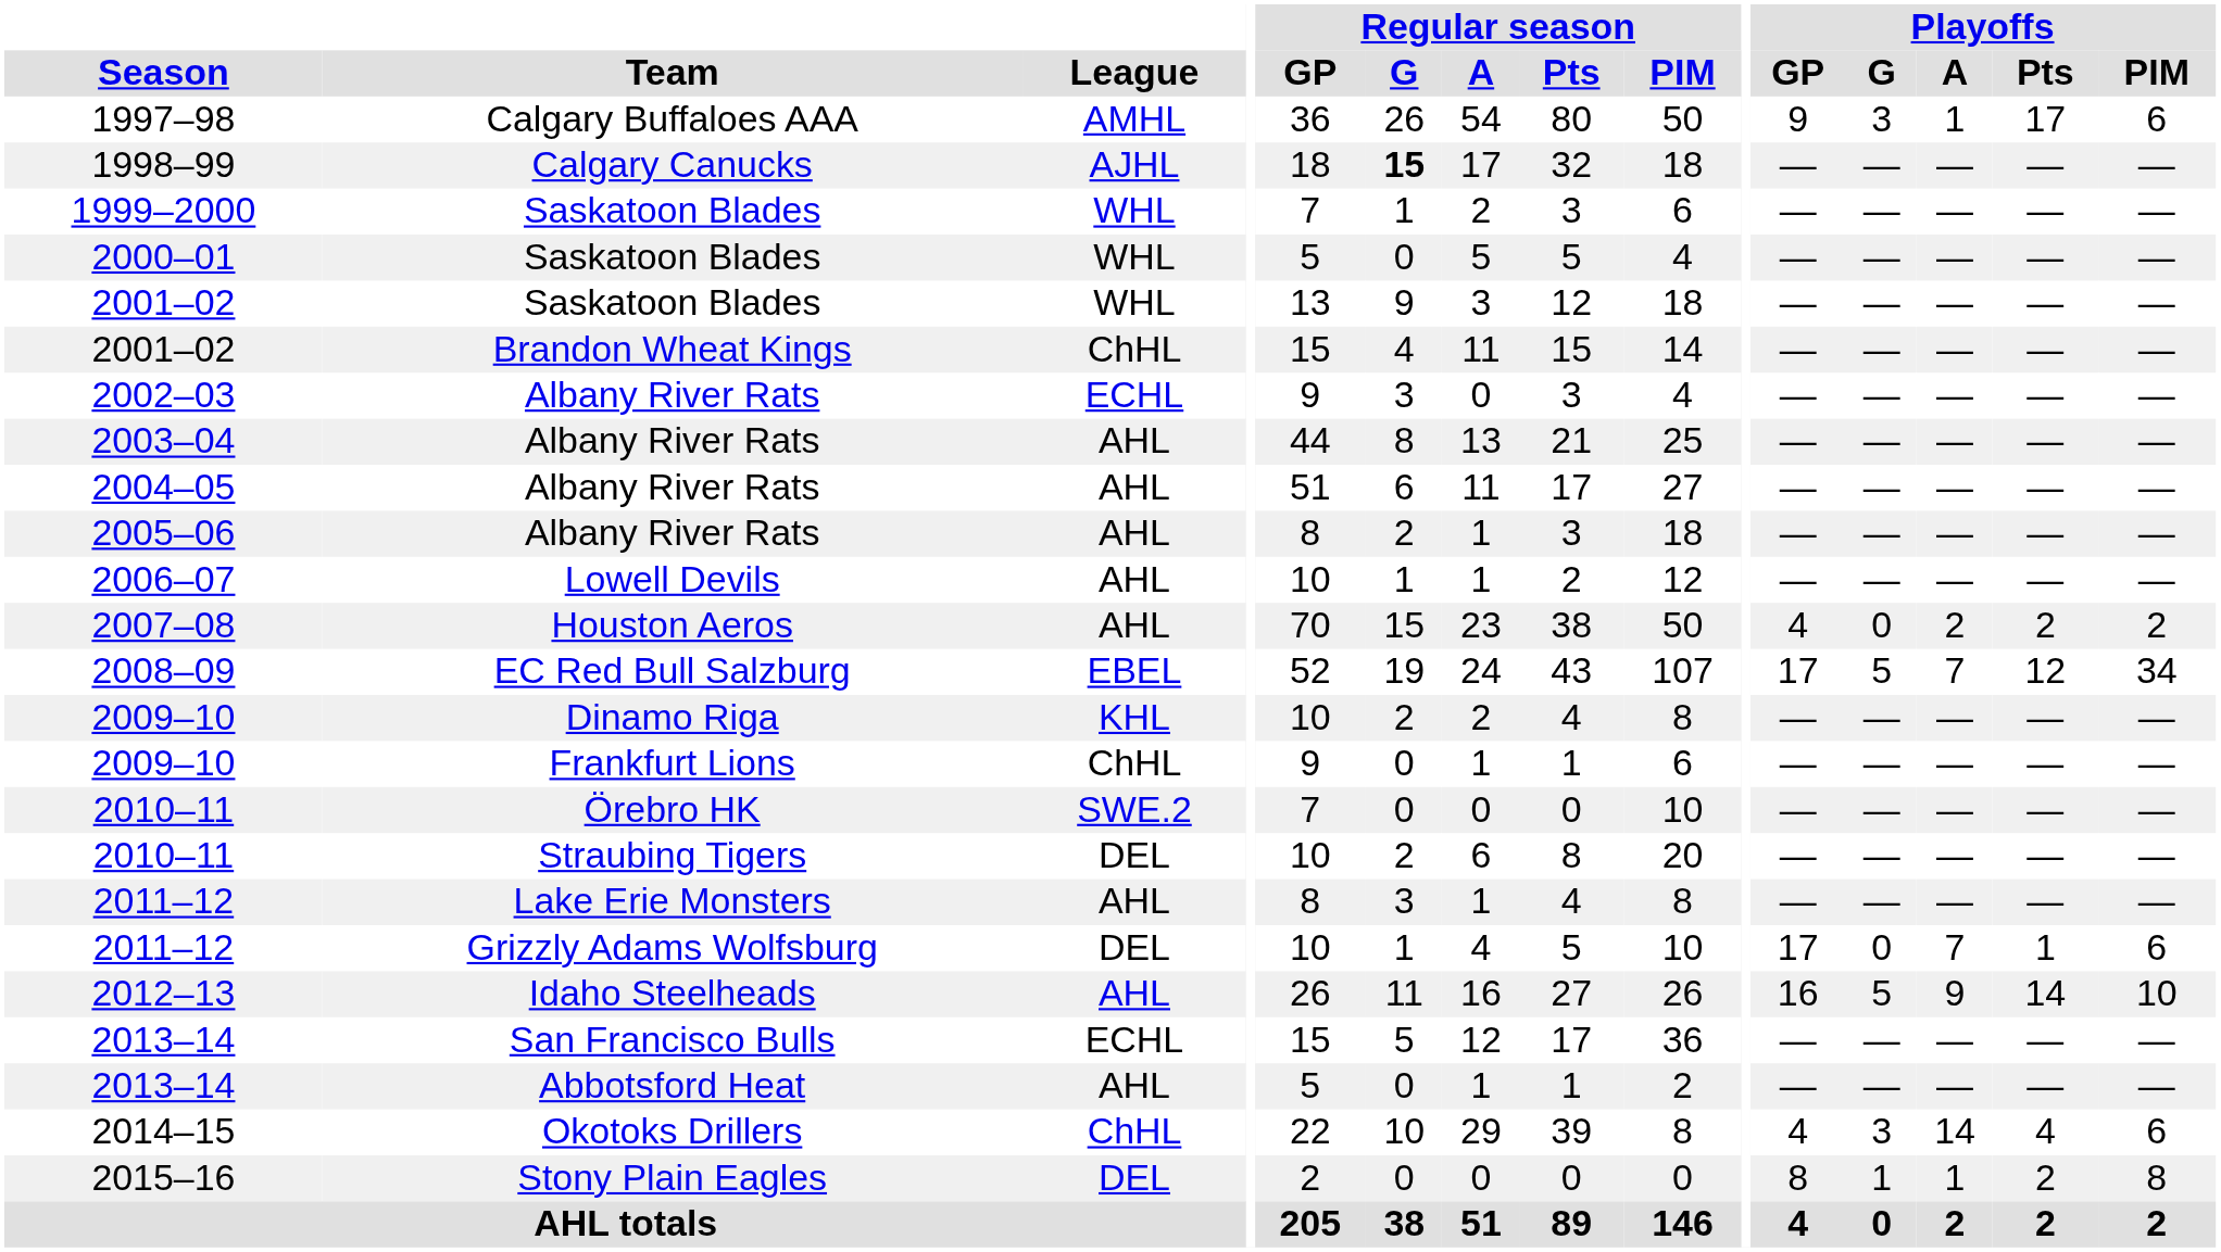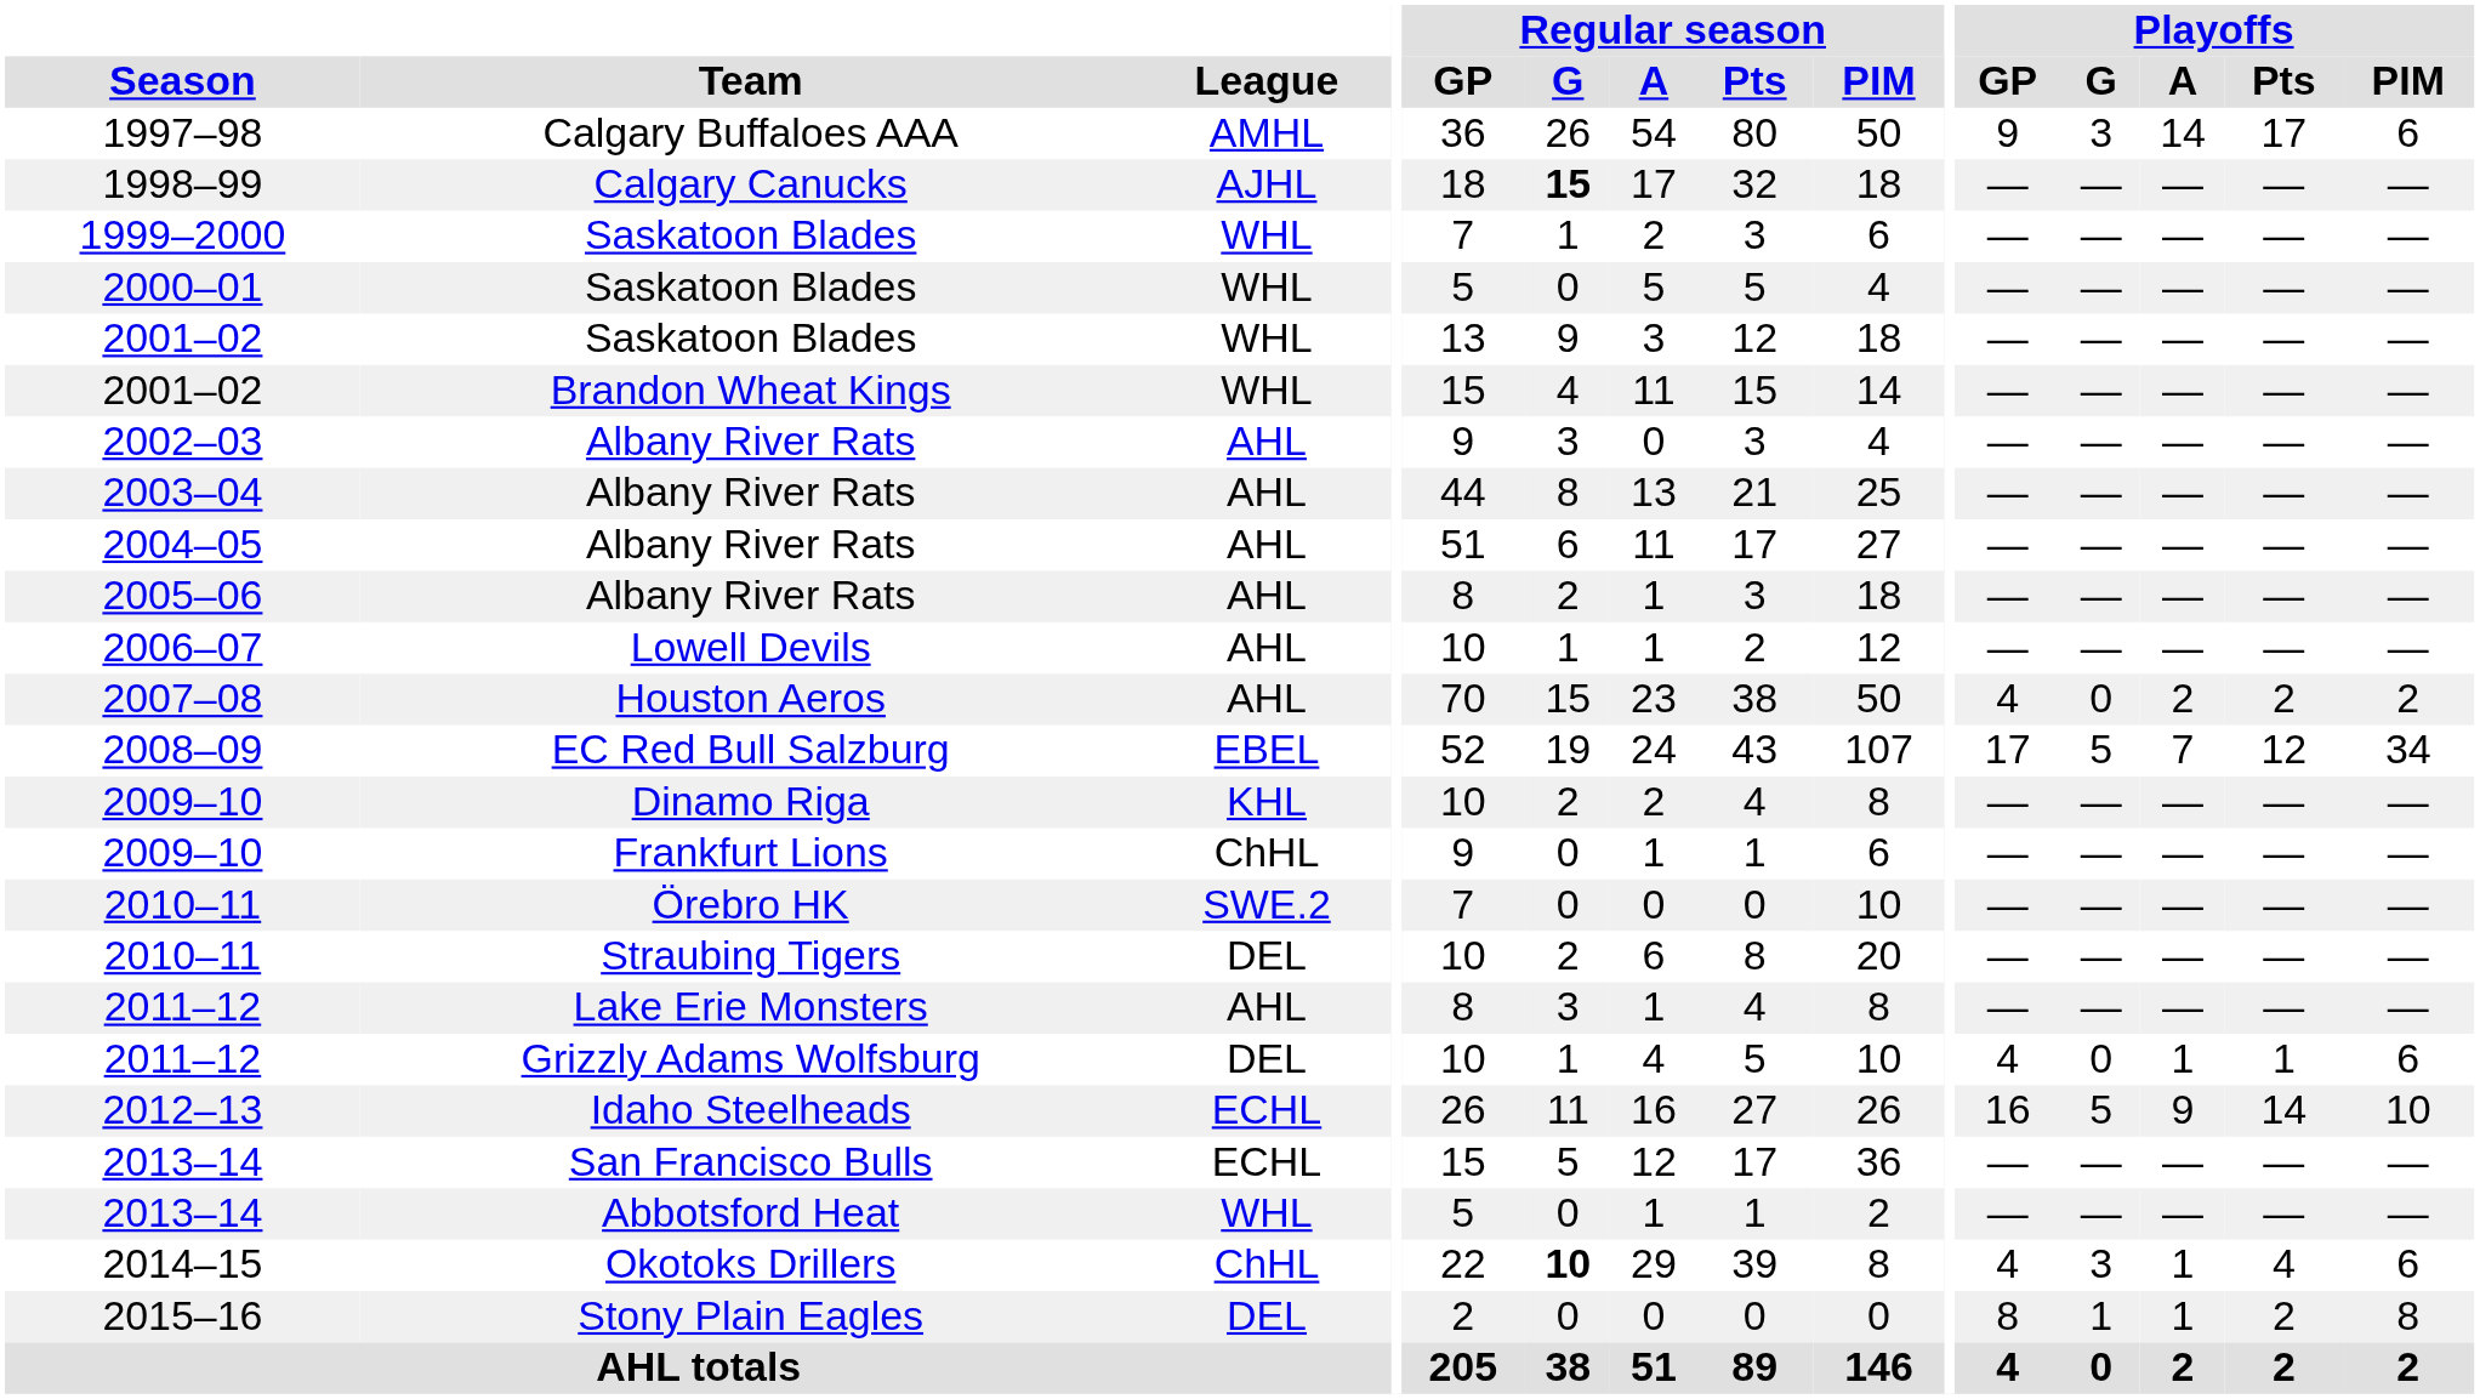 <table border="0" cellpadding="1" cellspacing="0" style="text-align:center; width:60em;">
 <tr bgcolor="#e0e0e0">
 <th colspan="3" bgcolor="#ffffff"></th>
 <th rowspan="99" bgcolor="#ffffff"></th>
 <th colspan="5"><a href='#'>Regular season</a></th>
 <th rowspan="99" bgcolor="#ffffff"></th>
 <th colspan="5"><a href='#'>Playoffs</a></th>
 </tr>
 <tr bgcolor="#e0e0e0">
 <th><a href='#'>Season</a></th>
 <th>Team</th>
 <th>League</th>
 <th>GP</th>
 <th><a href='#'>G</a></th>
 <th><a href='#'>A</a></th>
 <th><a href='#'>Pts</a></th>
 <th><a href='#'>PIM</a></th>
 <th>GP</th>
 <th>G</th>
 <th>A</th>
 <th>Pts</th>
 <th>PIM</th>
 </tr>
 <tr>
 <td>1997–98</td>
 <td>Calgary Buffaloes AAA</td>
 <td><a href='#'>AMHL</a></td>
 <td>36</td>
 <td>26</td>
 <td>54</td>
 <td>80</td>
 <td>50</td>
 <td>9</td>
 <td>3</td>
-<td>1</td>
+<td>14</td>
 <td>17</td>
 <td>6</td>
 </tr>
 <tr bgcolor="#f0f0f0">
 <td>1998–99</td>
 <td><a href='#'>Calgary Canucks</a></td>
 <td><a href='#'>AJHL</a></td>
 <td>18</td>
 <td><strong>15</strong></td>
 <td>17</td>
 <td>32</td>
 <td>18</td>
 <td>—</td>
 <td>—</td>
 <td>—</td>
 <td>—</td>
 <td>—</td>
 </tr>
 <tr>
 <td><a href='#'>1999–2000</a></td>
 <td><a href='#'>Saskatoon Blades</a></td>
 <td><a href='#'>WHL</a></td>
 <td>7</td>
 <td>1</td>
 <td>2</td>
 <td>3</td>
 <td>6</td>
 <td>—</td>
 <td>—</td>
 <td>—</td>
 <td>—</td>
 <td>—</td>
 </tr>
 <tr bgcolor="#f0f0f0">
 <td><a href='#'>2000–01</a></td>
 <td>Saskatoon Blades</td>
 <td>WHL</td>
 <td>5</td>
 <td>0</td>
 <td>5</td>
 <td>5</td>
 <td>4</td>
 <td>—</td>
 <td>—</td>
 <td>—</td>
 <td>—</td>
 <td>—</td>
 </tr>
 <tr>
 <td><a href='#'>2001–02</a></td>
 <td>Saskatoon Blades</td>
 <td>WHL</td>
 <td>13</td>
 <td>9</td>
 <td>3</td>
 <td>12</td>
 <td>18</td>
 <td>—</td>
 <td>—</td>
 <td>—</td>
 <td>—</td>
 <td>—</td>
 </tr>
 <tr bgcolor="#f0f0f0">
 <td>2001–02</td>
 <td><a href='#'>Brandon Wheat Kings</a></td>
-<td>ChHL</td>
+<td>WHL</td>
 <td>15</td>
 <td>4</td>
 <td>11</td>
 <td>15</td>
 <td>14</td>
 <td>—</td>
 <td>—</td>
 <td>—</td>
 <td>—</td>
 <td>—</td>
 </tr>
 <tr>
 <td><a href='#'>2002–03</a></td>
 <td><a href='#'>Albany River Rats</a></td>
-<td><a href='#'>ECHL</a></td>
+<td><a href='#'>AHL</a></td>
 <td>9</td>
 <td>3</td>
 <td>0</td>
 <td>3</td>
 <td>4</td>
 <td>—</td>
 <td>—</td>
 <td>—</td>
 <td>—</td>
 <td>—</td>
 </tr>
 <tr bgcolor="#f0f0f0">
 <td><a href='#'>2003–04</a></td>
 <td>Albany River Rats</td>
 <td>AHL</td>
 <td>44</td>
 <td>8</td>
 <td>13</td>
 <td>21</td>
 <td>25</td>
 <td>—</td>
 <td>—</td>
 <td>—</td>
 <td>—</td>
 <td>—</td>
 </tr>
 <tr>
 <td><a href='#'>2004–05</a></td>
 <td>Albany River Rats</td>
 <td>AHL</td>
 <td>51</td>
 <td>6</td>
 <td>11</td>
 <td>17</td>
 <td>27</td>
 <td>—</td>
 <td>—</td>
 <td>—</td>
 <td>—</td>
 <td>—</td>
 </tr>
 <tr bgcolor="#f0f0f0">
 <td><a href='#'>2005–06</a></td>
 <td>Albany River Rats</td>
 <td>AHL</td>
 <td>8</td>
 <td>2</td>
 <td>1</td>
 <td>3</td>
 <td>18</td>
 <td>—</td>
 <td>—</td>
 <td>—</td>
 <td>—</td>
 <td>—</td>
 </tr>
 <tr>
 <td><a href='#'>2006–07</a></td>
 <td><a href='#'>Lowell Devils</a></td>
 <td>AHL</td>
 <td>10</td>
 <td>1</td>
 <td>1</td>
 <td>2</td>
 <td>12</td>
 <td>—</td>
 <td>—</td>
 <td>—</td>
 <td>—</td>
 <td>—</td>
 </tr>
 <tr bgcolor="#f0f0f0">
 <td><a href='#'>2007–08</a></td>
 <td><a href='#'>Houston Aeros</a></td>
 <td>AHL</td>
 <td>70</td>
 <td>15</td>
 <td>23</td>
 <td>38</td>
 <td>50</td>
 <td>4</td>
 <td>0</td>
 <td>2</td>
 <td>2</td>
 <td>2</td>
 </tr>
 <tr>
 <td><a href='#'>2008–09</a></td>
 <td><a href='#'>EC Red Bull Salzburg</a></td>
 <td><a href='#'>EBEL</a></td>
 <td>52</td>
 <td>19</td>
 <td>24</td>
 <td>43</td>
 <td>107</td>
 <td>17</td>
 <td>5</td>
 <td>7</td>
 <td>12</td>
 <td>34</td>
 </tr>
 <tr bgcolor="#f0f0f0">
 <td><a href='#'>2009–10</a></td>
 <td><a href='#'>Dinamo Riga</a></td>
 <td><a href='#'>KHL</a></td>
 <td>10</td>
 <td>2</td>
 <td>2</td>
 <td>4</td>
 <td>8</td>
 <td>—</td>
 <td>—</td>
 <td>—</td>
 <td>—</td>
 <td>—</td>
 </tr>
 <tr>
 <td><a href='#'>2009–10</a></td>
 <td><a href='#'>Frankfurt Lions</a></td>
 <td>ChHL</td>
 <td>9</td>
 <td>0</td>
 <td>1</td>
 <td>1</td>
 <td>6</td>
 <td>—</td>
 <td>—</td>
 <td>—</td>
 <td>—</td>
 <td>—</td>
 </tr>
 <tr bgcolor="#f0f0f0">
 <td><a href='#'>2010–11</a></td>
 <td><a href='#'>Örebro HK</a></td>
 <td><a href='#'>SWE.2</a></td>
 <td>7</td>
 <td>0</td>
 <td>0</td>
 <td>0</td>
 <td>10</td>
 <td>—</td>
 <td>—</td>
 <td>—</td>
 <td>—</td>
 <td>—</td>
 </tr>
 <tr>
 <td><a href='#'>2010–11</a></td>
 <td><a href='#'>Straubing Tigers</a></td>
 <td>DEL</td>
 <td>10</td>
 <td>2</td>
 <td>6</td>
 <td>8</td>
 <td>20</td>
 <td>—</td>
 <td>—</td>
 <td>—</td>
 <td>—</td>
 <td>—</td>
 </tr>
 <tr bgcolor="#f0f0f0">
 <td><a href='#'>2011–12</a></td>
 <td><a href='#'>Lake Erie Monsters</a></td>
 <td>AHL</td>
 <td>8</td>
 <td>3</td>
 <td>1</td>
 <td>4</td>
 <td>8</td>
 <td>—</td>
 <td>—</td>
 <td>—</td>
 <td>—</td>
 <td>—</td>
 </tr>
 <tr>
 <td><a href='#'>2011–12</a></td>
 <td><a href='#'>Grizzly Adams Wolfsburg</a></td>
 <td>DEL</td>
 <td>10</td>
 <td>1</td>
 <td>4</td>
 <td>5</td>
 <td>10</td>
-<td>17</td>
+<td>4</td>
 <td>0</td>
-<td>7</td>
+<td>1</td>
 <td>1</td>
 <td>6</td>
 </tr>
 <tr bgcolor="#f0f0f0">
 <td><a href='#'>2012–13</a></td>
 <td><a href='#'>Idaho Steelheads</a></td>
-<td><a href='#'>AHL</a></td>
+<td><a href='#'>ECHL</a></td>
 <td>26</td>
 <td>11</td>
 <td>16</td>
 <td>27</td>
 <td>26</td>
 <td>16</td>
 <td>5</td>
 <td>9</td>
 <td>14</td>
 <td>10</td>
 </tr>
 <tr>
 <td><a href='#'>2013–14</a></td>
 <td><a href='#'>San Francisco Bulls</a></td>
 <td>ECHL</td>
 <td>15</td>
 <td>5</td>
 <td>12</td>
 <td>17</td>
 <td>36</td>
 <td>—</td>
 <td>—</td>
 <td>—</td>
 <td>—</td>
 <td>—</td>
 </tr>
 <tr bgcolor="#f0f0f0">
 <td><a href='#'>2013–14</a></td>
 <td><a href='#'>Abbotsford Heat</a></td>
-<td>AHL</td>
+<td><a href='#'>WHL</a></td>
 <td>5</td>
 <td>0</td>
 <td>1</td>
 <td>1</td>
 <td>2</td>
 <td>—</td>
 <td>—</td>
 <td>—</td>
 <td>—</td>
 <td>—</td>
 </tr>
 <tr>
 <td>2014–15</td>
 <td><a href='#'>Okotoks Drillers</a></td>
 <td><a href='#'>ChHL</a></td>
 <td>22</td>
-<td>10</td>
+<td><strong>10</strong></td>
 <td>29</td>
 <td>39</td>
 <td>8</td>
 <td>4</td>
 <td>3</td>
-<td>14</td>
+<td>1</td>
 <td>4</td>
 <td>6</td>
 </tr>
 <tr bgcolor="#f0f0f0">
 <td>2015–16</td>
 <td><a href='#'>Stony Plain Eagles</a></td>
 <td><a href='#'>DEL</a></td>
 <td>2</td>
 <td>0</td>
 <td>0</td>
 <td>0</td>
 <td>0</td>
 <td>8</td>
 <td>1</td>
 <td>1</td>
 <td>2</td>
 <td>8</td>
 </tr>
 <tr bgcolor="#e0e0e0">
 <th colspan="3">AHL totals</th>
 <th>205</th>
 <th>38</th>
 <th>51</th>
 <th>89</th>
 <th>146</th>
 <th>4</th>
 <th>0</th>
 <th>2</th>
 <th>2</th>
 <th>2</th>
 </tr>
 </table>
